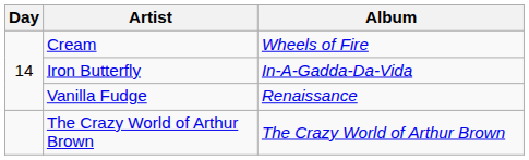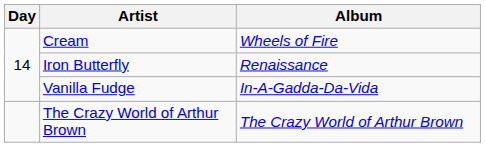 <table class="wikitable" border="1">
 <tr>
 <th>Day</th>
 <th width="200">Artist</th>
 <th width="250">Album</th>
 </tr>
 <tr>
 <td rowspan="3" style="text-align:center;">14</td>
 <td><a href='#'>Cream</a></td>
 <td><em><a href='#'>Wheels of Fire</a></em></td>
 </tr>
 <tr>
 <td><a href='#'>Iron Butterfly</a></td>
-<td><em><a href='#'>In-A-Gadda-Da-Vida</a></em></td>
+<td><em><a href='#'>Renaissance</a></em></td>
 </tr>
 <tr>
 <td><a href='#'>Vanilla Fudge</a></td>
-<td><em><a href='#'>Renaissance</a></em></td>
+<td><em><a href='#'>In-A-Gadda-Da-Vida</a></em></td>
 </tr>
 <tr>
 <td style="text-align:center;" rowspan="1"></td>
 <td><a href='#'>The Crazy World of Arthur Brown</a></td>
 <td><em><a href='#'>The Crazy World of Arthur Brown</a></em></td>
 </tr>
 </table>
